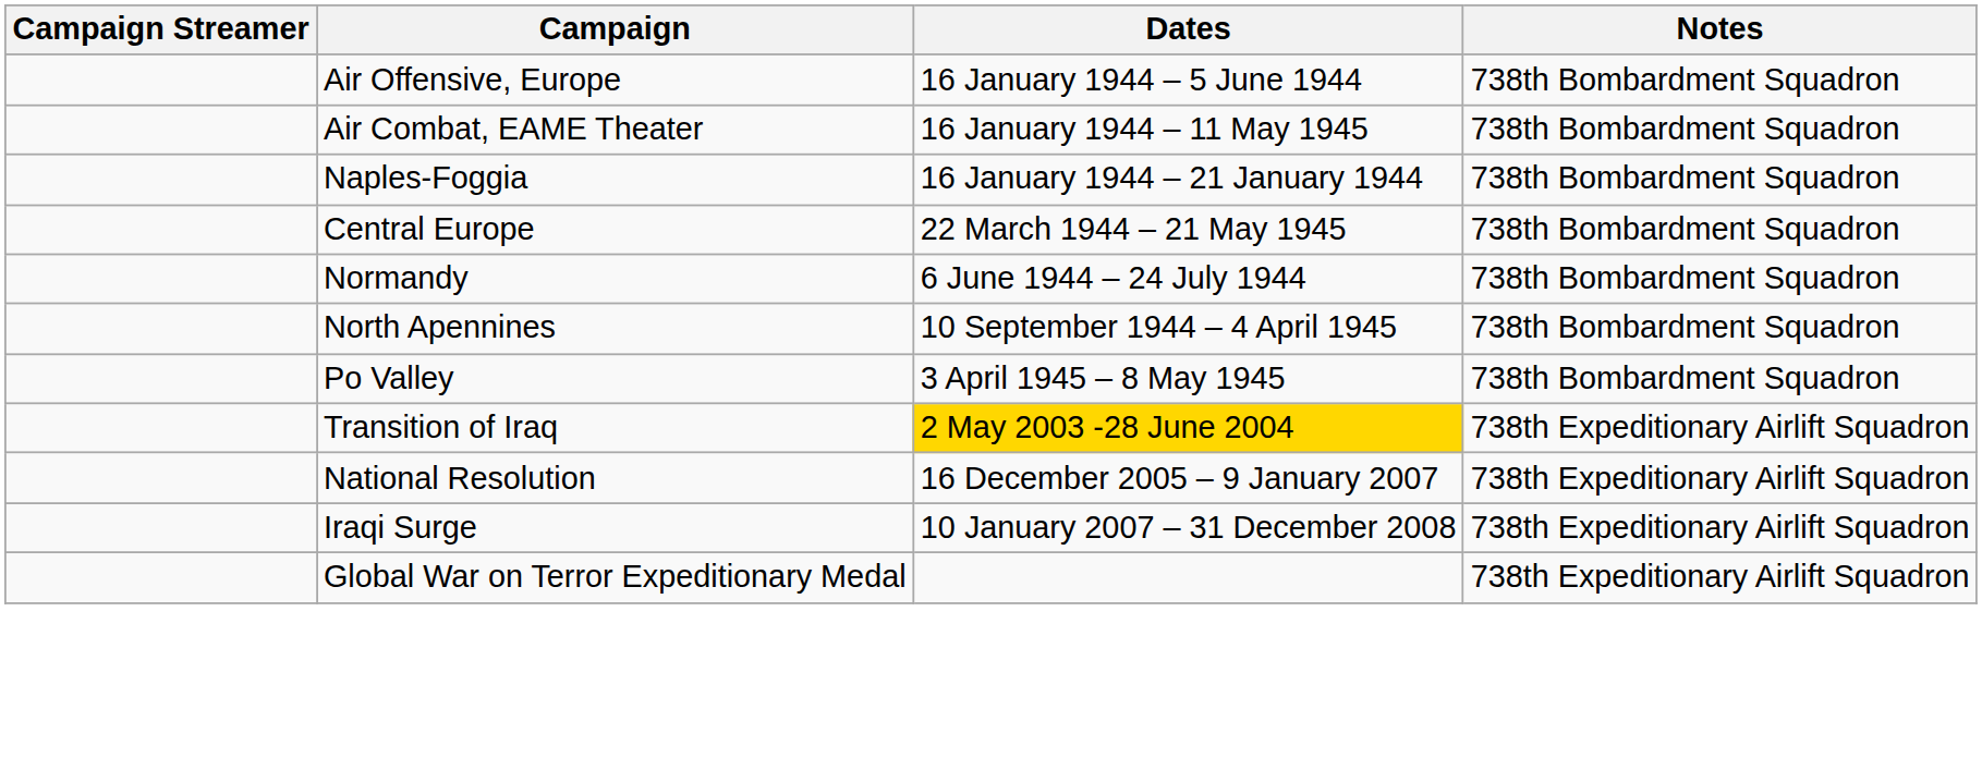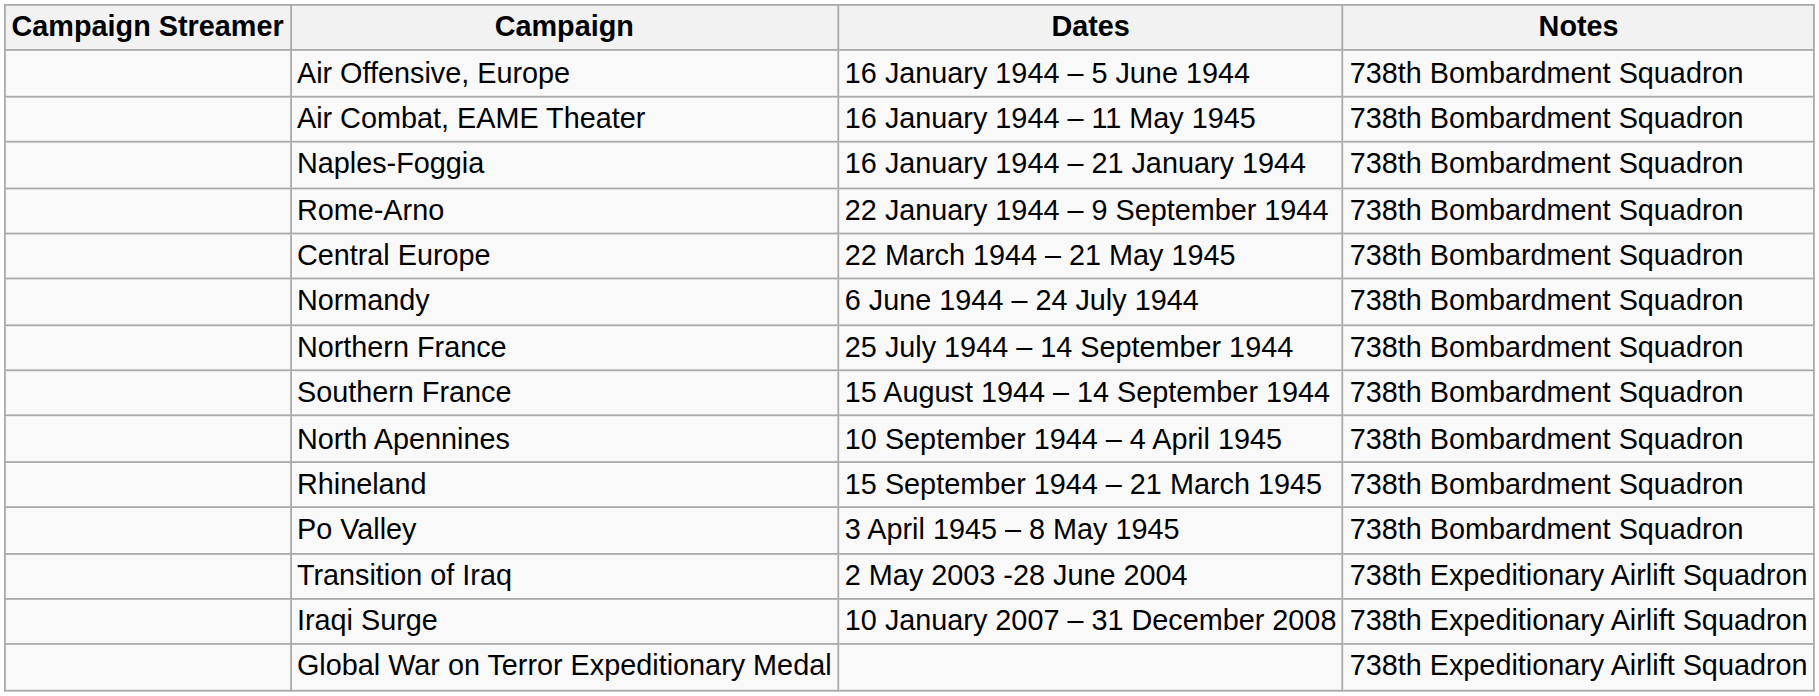 <table class="wikitable">
 <tr style="background:#efefef;">
 <th>Campaign Streamer</th>
 <th>Campaign</th>
 <th>Dates</th>
 <th>Notes</th>
 </tr>
 <tr>
 <td></td>
 <td>Air Offensive, Europe</td>
 <td>16 January 1944 – 5 June 1944</td>
 <td>738th Bombardment Squadron</td>
 </tr>
 <tr>
 <td></td>
 <td>Air Combat, EAME Theater</td>
 <td>16 January 1944 – 11 May 1945</td>
 <td>738th Bombardment Squadron</td>
 </tr>
 <tr>
 <td></td>
 <td>Naples-Foggia</td>
 <td>16 January 1944 – 21 January 1944</td>
 <td>738th Bombardment Squadron</td>
 </tr>
 <tr>
 <td></td>
+<td>Rome-Arno</td>
+<td>22 January 1944 – 9 September 1944</td>
+<td>738th Bombardment Squadron</td>
+</tr>
+<tr>
+<td></td>
 <td>Central Europe</td>
 <td>22 March 1944 – 21 May 1945</td>
 <td>738th Bombardment Squadron</td>
 </tr>
 <tr>
 <td></td>
 <td>Normandy</td>
 <td>6 June 1944 – 24 July 1944</td>
 <td>738th Bombardment Squadron</td>
 </tr>
 <tr>
 <td></td>
+<td>Northern France</td>
+<td>25 July 1944 – 14 September 1944</td>
+<td>738th Bombardment Squadron</td>
+</tr>
+<tr>
+<td></td>
+<td>Southern France</td>
+<td>15 August 1944 – 14 September 1944</td>
+<td>738th Bombardment Squadron</td>
+</tr>
+<tr>
+<td></td>
 <td>North Apennines</td>
 <td>10 September 1944 – 4 April 1945</td>
+<td>738th Bombardment Squadron</td>
+</tr>
+<tr>
+<td></td>
+<td>Rhineland</td>
+<td>15 September 1944 – 21 March 1945</td>
 <td>738th Bombardment Squadron</td>
 </tr>
 <tr>
 <td></td>
 <td>Po Valley</td>
 <td>3 April 1945 – 8 May 1945</td>
 <td>738th Bombardment Squadron</td>
 </tr>
 <tr>
 <td></td>
 <td>Transition of Iraq</td>
-<td style="background: gold;">2 May 2003 -28 June 2004</td>
-<td>738th Expeditionary Airlift Squadron</td>
-</tr>
-<tr>
-<td></td>
-<td>National Resolution</td>
-<td>16 December 2005 – 9 January 2007</td>
+<td>2 May 2003 -28 June 2004</td>
 <td>738th Expeditionary Airlift Squadron</td>
 </tr>
 <tr>
 <td></td>
 <td>Iraqi Surge</td>
 <td>10 January 2007 – 31 December 2008</td>
 <td>738th Expeditionary Airlift Squadron</td>
 </tr>
 <tr>
 <td></td>
 <td>Global War on Terror Expeditionary Medal</td>
 <td></td>
 <td>738th Expeditionary Airlift Squadron</td>
 </tr>
 </table>
